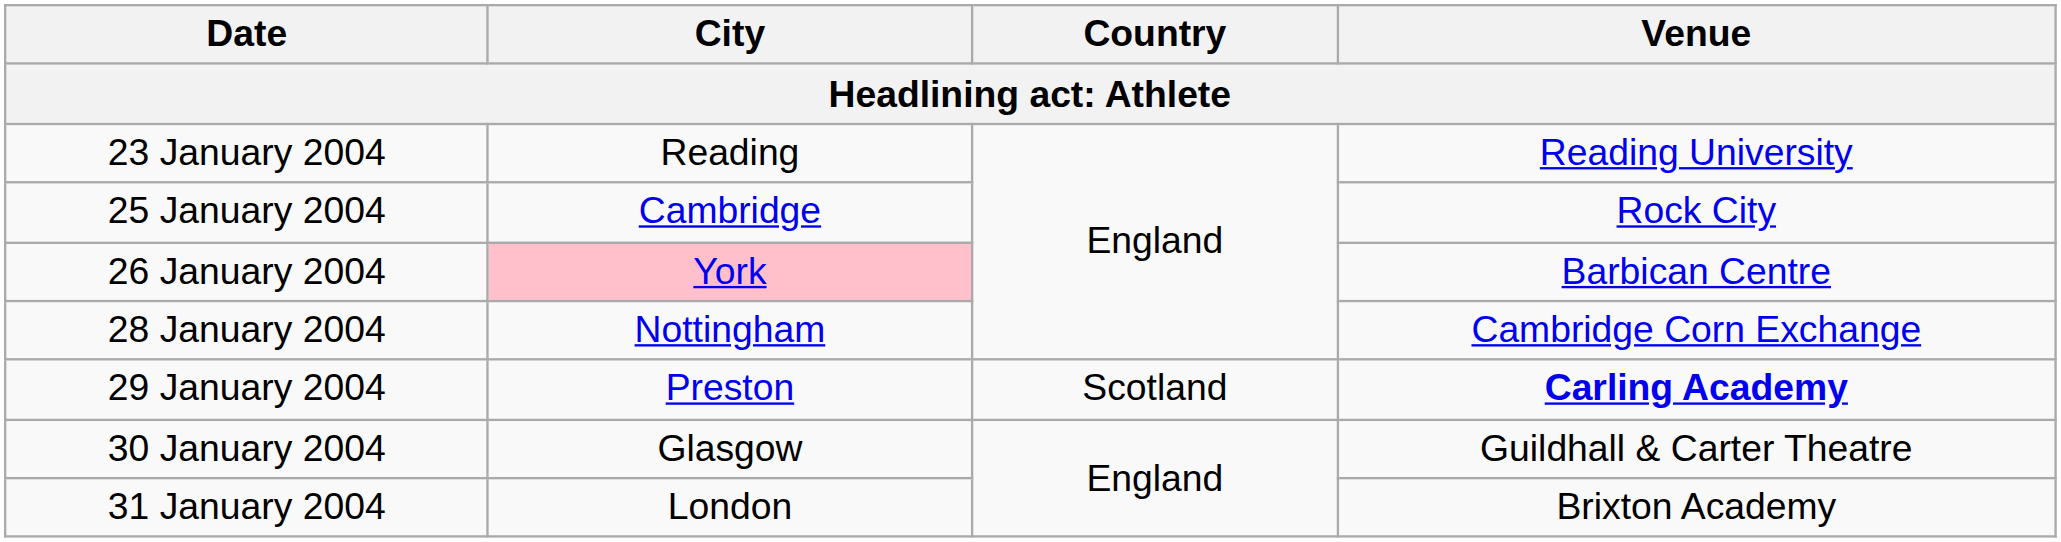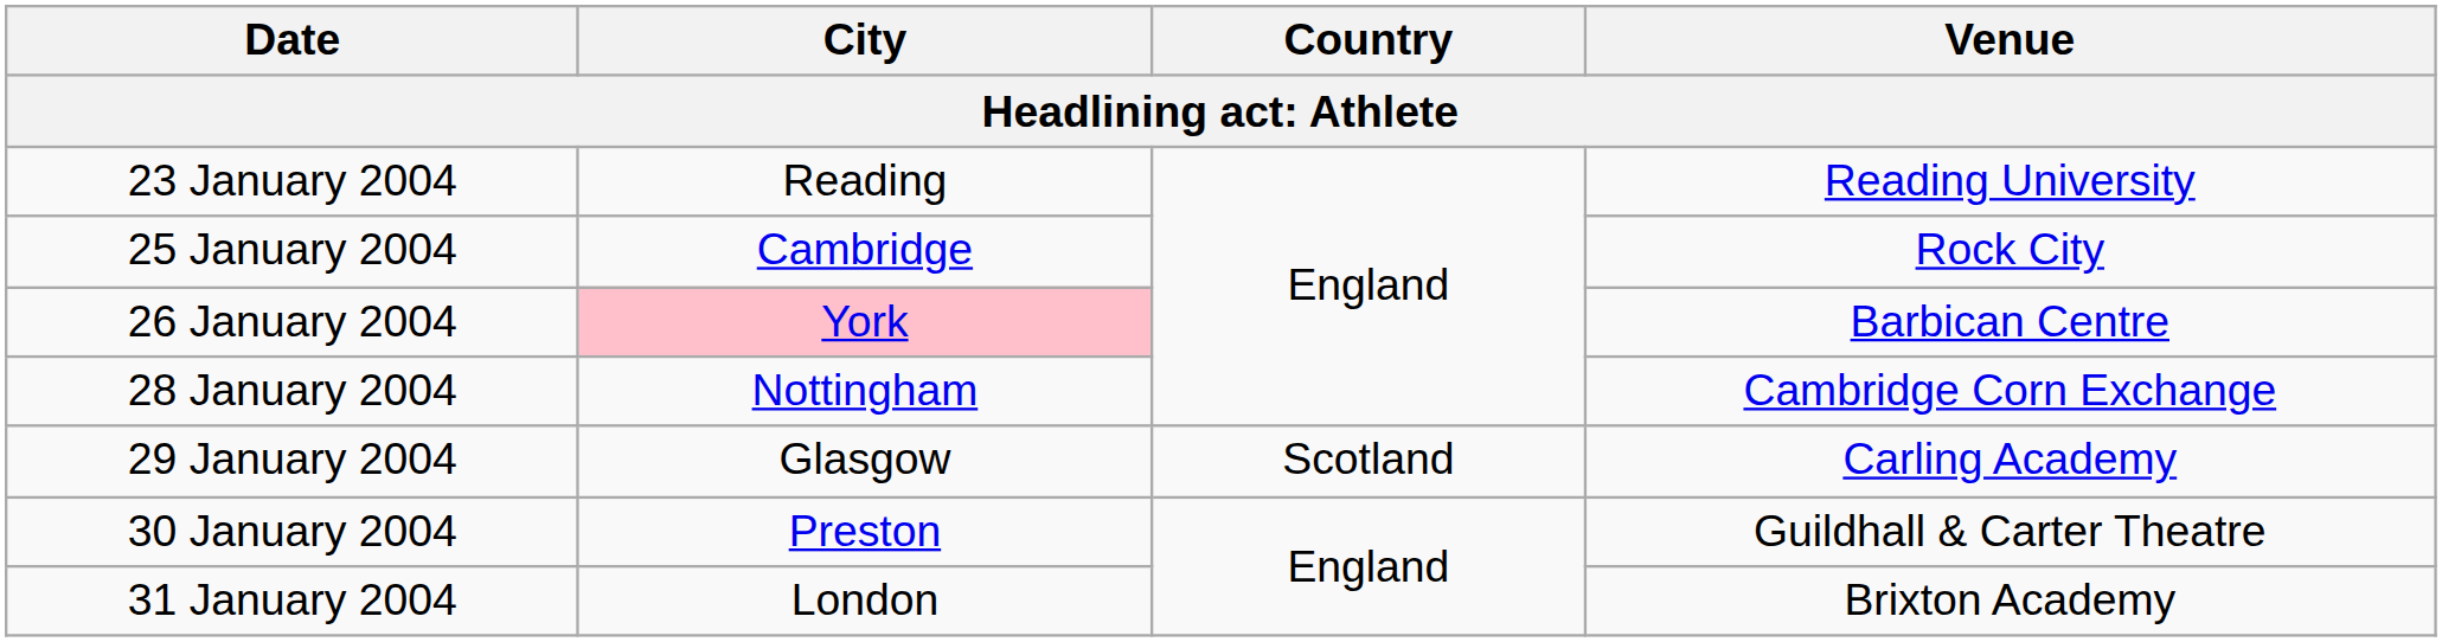 <table class="wikitable" style="text-align:center;">
 <tr>
 <th width="200">Date</th>
 <th width="200">City</th>
 <th width="150">Country</th>
 <th width="300">Venue</th>
 </tr>
 <tr>
 <th colspan="4">Headlining act: Athlete</th>
 </tr>
 <tr>
 <td>23 January 2004</td>
 <td>Reading</td>
 <td rowspan="4">England</td>
 <td><a href='#'>Reading University</a></td>
 </tr>
 <tr>
 <td>25 January 2004</td>
 <td><a href='#'>Cambridge</a></td>
 <td><a href='#'>Rock City</a></td>
 </tr>
 <tr>
 <td>26 January 2004</td>
 <td style="background: pink;"><a href='#'>York</a></td>
 <td><a href='#'>Barbican Centre</a></td>
 </tr>
 <tr>
 <td>28 January 2004</td>
 <td><a href='#'>Nottingham</a></td>
 <td><a href='#'>Cambridge Corn Exchange</a></td>
 </tr>
 <tr>
 <td>29 January 2004</td>
-<td><a href='#'>Preston</a></td>
+<td>Glasgow</td>
 <td>Scotland</td>
-<td><strong><a href='#'>Carling Academy</a></strong></td>
+<td><a href='#'>Carling Academy</a></td>
 </tr>
 <tr>
 <td>30 January 2004</td>
-<td>Glasgow</td>
+<td><a href='#'>Preston</a></td>
 <td rowspan="2">England</td>
 <td>Guildhall & Carter Theatre</td>
 </tr>
 <tr>
 <td>31 January 2004</td>
 <td>London</td>
 <td>Brixton Academy</td>
 </tr>
 </table>
